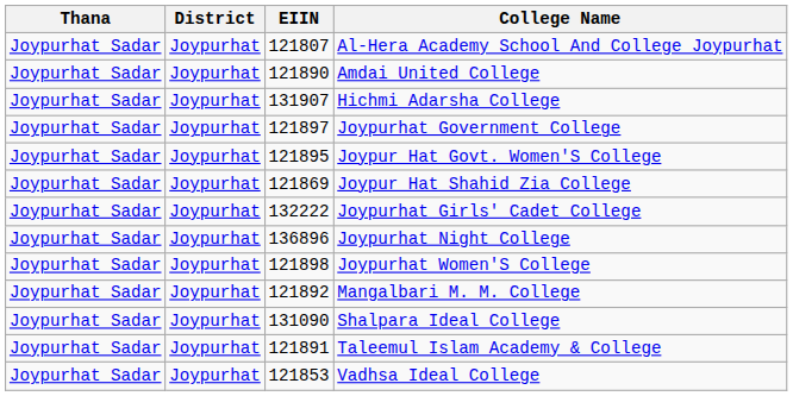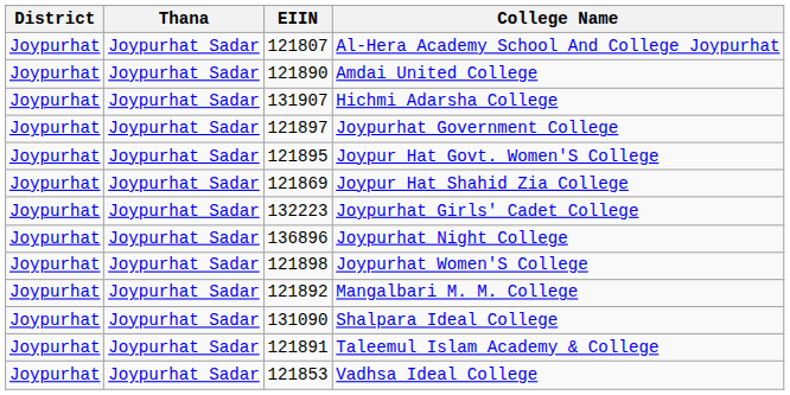 <table class="wikitable">
 <tr>
+<th style="text-align: center;">District</th>
 <th style="text-align: center;">Thana</th>
-<th style="text-align: center;">District</th>
 <th style="text-align: center;">EIIN</th>
 <th style="text-align: center;">College Name</th>
 </tr>
 <tr>
+<td style="text-align: center;"><a href='#'>Joypurhat</a></td>
 <td style="text-align: center;"><a href='#'>Joypurhat Sadar</a></td>
-<td style="text-align: center;"><a href='#'>Joypurhat</a></td>
 <td style="text-align: center;">121807</td>
 <td><a href='#'>Al-Hera Academy School And College Joypurhat</a></td>
 </tr>
 <tr>
+<td style="text-align: center;"><a href='#'>Joypurhat</a></td>
 <td style="text-align: center;"><a href='#'>Joypurhat Sadar</a></td>
-<td style="text-align: center;"><a href='#'>Joypurhat</a></td>
 <td style="text-align: center;">121890</td>
 <td><a href='#'>Amdai United College</a></td>
 </tr>
 <tr>
+<td style="text-align: center;"><a href='#'>Joypurhat</a></td>
 <td style="text-align: center;"><a href='#'>Joypurhat Sadar</a></td>
-<td style="text-align: center;"><a href='#'>Joypurhat</a></td>
 <td style="text-align: center;">131907</td>
 <td><a href='#'>Hichmi Adarsha College</a></td>
 </tr>
 <tr>
+<td style="text-align: center;"><a href='#'>Joypurhat</a></td>
 <td style="text-align: center;"><a href='#'>Joypurhat Sadar</a></td>
-<td style="text-align: center;"><a href='#'>Joypurhat</a></td>
 <td style="text-align: center;">121897</td>
 <td><a href='#'>Joypurhat Government College</a></td>
 </tr>
 <tr>
+<td style="text-align: center;"><a href='#'>Joypurhat</a></td>
 <td style="text-align: center;"><a href='#'>Joypurhat Sadar</a></td>
-<td style="text-align: center;"><a href='#'>Joypurhat</a></td>
 <td style="text-align: center;">121895</td>
 <td><a href='#'>Joypur Hat Govt. Women'S College</a></td>
 </tr>
 <tr>
+<td style="text-align: center;"><a href='#'>Joypurhat</a></td>
 <td style="text-align: center;"><a href='#'>Joypurhat Sadar</a></td>
-<td style="text-align: center;"><a href='#'>Joypurhat</a></td>
 <td style="text-align: center;">121869</td>
 <td><a href='#'>Joypur Hat Shahid Zia College</a></td>
 </tr>
 <tr>
+<td style="text-align: center;"><a href='#'>Joypurhat</a></td>
 <td style="text-align: center;"><a href='#'>Joypurhat Sadar</a></td>
-<td style="text-align: center;"><a href='#'>Joypurhat</a></td>
-<td style="text-align: center;">132222</td>
+<td style="text-align: center;">132223</td>
 <td><a href='#'>Joypurhat Girls' Cadet College</a></td>
 </tr>
 <tr>
+<td style="text-align: center;"><a href='#'>Joypurhat</a></td>
 <td style="text-align: center;"><a href='#'>Joypurhat Sadar</a></td>
-<td style="text-align: center;"><a href='#'>Joypurhat</a></td>
 <td style="text-align: center;">136896</td>
 <td><a href='#'>Joypurhat Night College</a></td>
 </tr>
 <tr>
+<td style="text-align: center;"><a href='#'>Joypurhat</a></td>
 <td style="text-align: center;"><a href='#'>Joypurhat Sadar</a></td>
-<td style="text-align: center;"><a href='#'>Joypurhat</a></td>
 <td style="text-align: center;">121898</td>
 <td><a href='#'>Joypurhat Women'S College</a></td>
 </tr>
 <tr>
+<td style="text-align: center;"><a href='#'>Joypurhat</a></td>
 <td style="text-align: center;"><a href='#'>Joypurhat Sadar</a></td>
-<td style="text-align: center;"><a href='#'>Joypurhat</a></td>
 <td style="text-align: center;">121892</td>
 <td><a href='#'>Mangalbari M. M. College</a></td>
 </tr>
 <tr>
+<td style="text-align: center;"><a href='#'>Joypurhat</a></td>
 <td style="text-align: center;"><a href='#'>Joypurhat Sadar</a></td>
-<td style="text-align: center;"><a href='#'>Joypurhat</a></td>
 <td style="text-align: center;">131090</td>
 <td><a href='#'>Shalpara Ideal College</a></td>
 </tr>
 <tr>
+<td style="text-align: center;"><a href='#'>Joypurhat</a></td>
 <td style="text-align: center;"><a href='#'>Joypurhat Sadar</a></td>
-<td style="text-align: center;"><a href='#'>Joypurhat</a></td>
 <td style="text-align: center;">121891</td>
 <td><a href='#'>Taleemul Islam Academy & College</a></td>
 </tr>
 <tr>
+<td style="text-align: center;"><a href='#'>Joypurhat</a></td>
 <td style="text-align: center;"><a href='#'>Joypurhat Sadar</a></td>
-<td style="text-align: center;"><a href='#'>Joypurhat</a></td>
 <td style="text-align: center;">121853</td>
 <td><a href='#'>Vadhsa Ideal College</a></td>
 </tr>
 </table>
